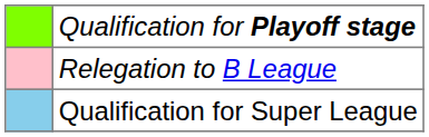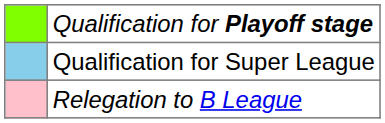 <table bgcolor="#f7f8ff" cellpadding="3" cellspacing="0" border="1" style="font-size: 95%; border: gray solid 1px; border-collapse: collapse;text-align:center;">
 <tr>
 <td style="background: #7fff00;" width="20"></td>
 <td bgcolor="#ffffff" align="left"><em>Qualification for <strong>Playoff stage<strong><em></td>
 </tr>
 <tr>
+<td style="background: #87ceeb;" width="20"></td>
+<td bgcolor="#ffffff" align="left"></em>Qualification for </strong>Super League</em></strong></td>
+</tr>
+<tr>
 <td style="background: #ffc0cb" width="20"></td>
 <td bgcolor="#ffffff" align="left"><em>Relegation to <a href='#'>B League</a></em></td>
 </tr>
-<tr>
-<td style="background: #87ceeb;" width="20"></td>
-<td bgcolor="#ffffff" align="left"></em>Qualification for </strong>Super League</em></strong></td>
-</tr>
 </table>
